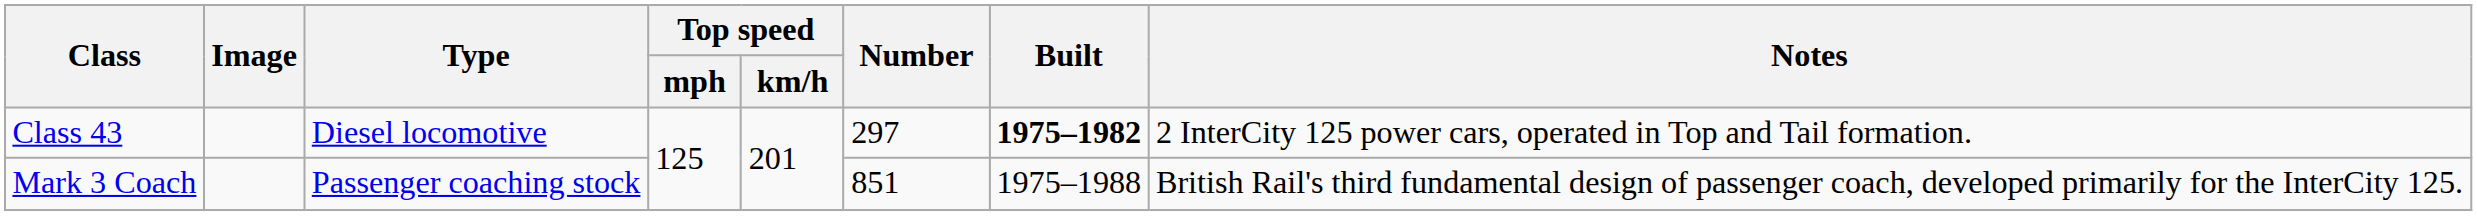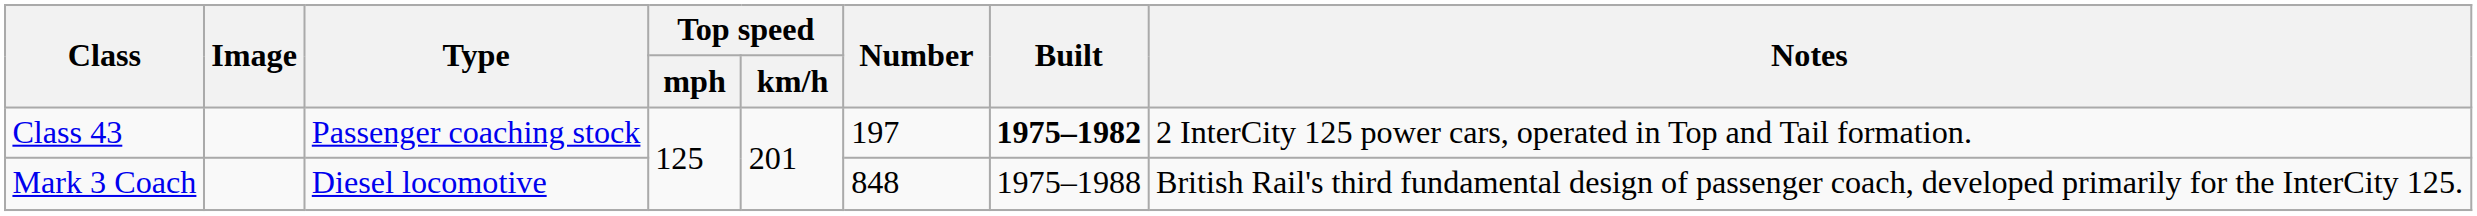 <table class="wikitable">
 <tr ---- bgcolor=#f9f9f9>
 <th rowspan="2"> Class </th>
 <th rowspan="2">Image</th>
 <th rowspan="2"> Type </th>
 <th colspan="2"> Top speed </th>
 <th rowspan="2"> Number </th>
 <th rowspan="2"> Built </th>
 <th rowspan="2"> Notes </th>
 </tr>
 <tr ---- bgcolor=#f9f9f9>
 <th> mph </th>
 <th> km/h </th>
 </tr>
 <tr>
 <td><a href='#'>Class 43</a></td>
 <td></td>
-<td><a href='#'>Diesel locomotive</a></td>
+<td><a href='#'>Passenger coaching stock</a></td>
 <td rowspan="2">125</td>
 <td rowspan="2">201</td>
-<td>297</td>
+<td>197</td>
 <td><strong>1975–1982</strong></td>
 <td>2 InterCity 125 power cars, operated in Top and Tail formation.</td>
 </tr>
 <tr>
 <td><a href='#'>Mark 3 Coach</a></td>
 <td></td>
-<td><a href='#'>Passenger coaching stock</a></td>
-<td>851</td>
+<td><a href='#'>Diesel locomotive</a></td>
+<td>848</td>
 <td>1975–1988</td>
 <td>British Rail's third fundamental design of passenger coach, developed primarily for the InterCity 125.</td>
 </tr>
 </table>
